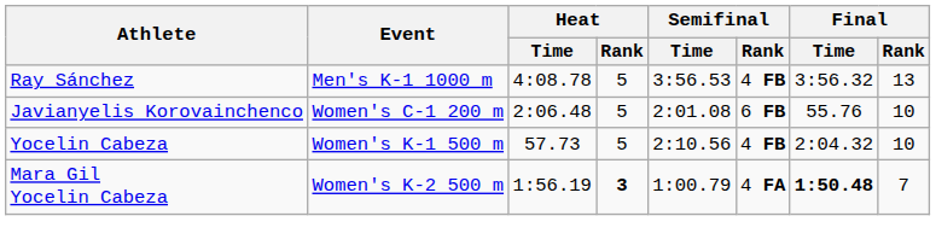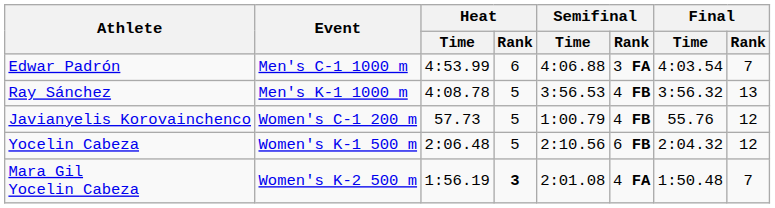 <table class=wikitable style=font-size:90%;text-align:center>
 <tr>
 <th rowspan=2>Athlete</th>
 <th rowspan=2>Event</th>
 <th colspan=2>Heat</th>
 <th colspan=2>Semifinal</th>
 <th colspan=2>Final</th>
 </tr>
 <tr style=font-size:95%>
 <th>Time</th>
 <th>Rank</th>
 <th>Time</th>
 <th>Rank</th>
 <th>Time</th>
 <th>Rank</th>
 </tr>
 <tr>
+<td align=left><a href='#'>Edwar Padrón</a></td>
+<td align=left><a href='#'>Men's C-1 1000 m</a></td>
+<td>4:53.99</td>
+<td>6</td>
+<td>4:06.88</td>
+<td>3 <strong>FA</strong></td>
+<td>4:03.54</td>
+<td>7</td>
+</tr>
+<tr>
 <td align=left><a href='#'>Ray Sánchez</a></td>
 <td align=left><a href='#'>Men's K-1 1000 m</a></td>
 <td>4:08.78</td>
 <td>5</td>
 <td>3:56.53</td>
 <td>4 <strong>FB</strong></td>
 <td>3:56.32</td>
 <td>13</td>
 </tr>
 <tr>
 <td align=left><a href='#'>Javianyelis Korovainchenco</a></td>
 <td align=left><a href='#'>Women's C-1 200 m</a></td>
-<td>2:06.48</td>
+<td>57.73</td>
 <td>5</td>
-<td>2:01.08</td>
-<td>6 <strong>FB</strong></td>
+<td>1:00.79</td>
+<td>4 <strong>FB</strong></td>
 <td>55.76</td>
-<td>10</td>
+<td>12</td>
 </tr>
 <tr>
 <td align=left><a href='#'>Yocelin Cabeza</a></td>
 <td align=left><a href='#'>Women's K-1 500 m</a></td>
-<td>57.73</td>
+<td>2:06.48</td>
 <td>5</td>
 <td>2:10.56</td>
-<td>4 <strong>FB</strong></td>
+<td>6 <strong>FB</strong></td>
 <td>2:04.32</td>
-<td>10</td>
+<td>12</td>
 </tr>
 <tr>
 <td align=left><a href='#'>Mara Gil</a><br><a href='#'>Yocelin Cabeza</a></td>
 <td align=left><a href='#'>Women's K-2 500 m</a></td>
 <td>1:56.19</td>
 <td><strong>3</strong></td>
-<td>1:00.79</td>
+<td>2:01.08</td>
 <td>4 <strong>FA</strong></td>
-<td><strong>1:50.48</strong></td>
+<td>1:50.48</td>
 <td>7</td>
 </tr>
 </table>
